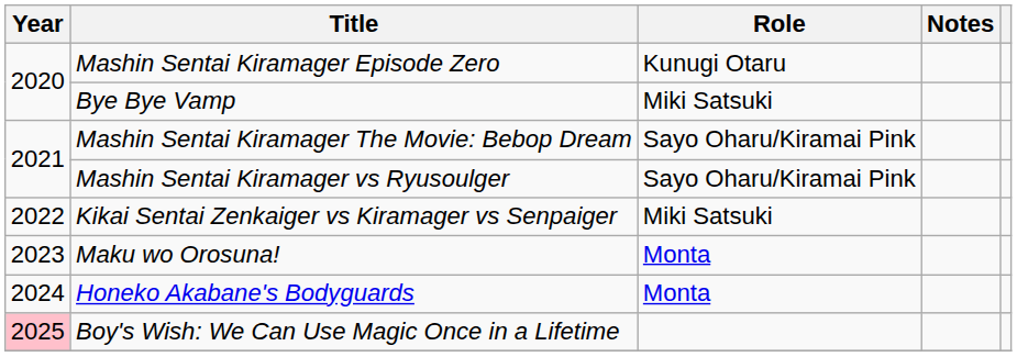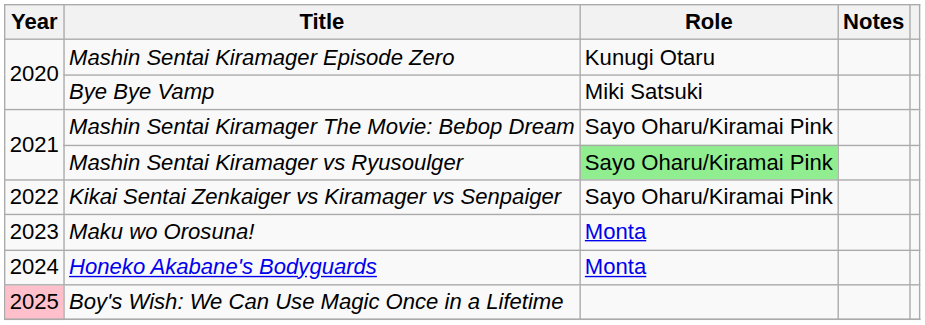 <table class="wikitable">
 <tr>
 <th>Year</th>
 <th>Title</th>
 <th>Role</th>
 <th>Notes</th>
 <th></th>
 </tr>
 <tr>
 <td rowspan=2>2020</td>
 <td><em>Mashin Sentai Kiramager Episode Zero</em></td>
 <td>Kunugi Otaru</td>
 <td></td>
 <td></td>
 </tr>
 <tr>
 <td><em>Bye Bye Vamp</em></td>
 <td>Miki Satsuki</td>
 <td></td>
 <td></td>
 </tr>
 <tr>
 <td rowspan=2>2021</td>
 <td><em>Mashin Sentai Kiramager The Movie: Bebop Dream</em></td>
 <td>Sayo Oharu/Kiramai Pink</td>
 <td></td>
 <td></td>
 </tr>
 <tr>
 <td><em>Mashin Sentai Kiramager vs Ryusoulger</em></td>
-<td>Sayo Oharu/Kiramai Pink</td>
+<td style="background: lightgreen;">Sayo Oharu/Kiramai Pink</td>
 <td></td>
 <td></td>
 </tr>
 <tr>
 <td>2022</td>
 <td><em>Kikai Sentai Zenkaiger vs Kiramager vs Senpaiger</em></td>
-<td>Miki Satsuki</td>
+<td>Sayo Oharu/Kiramai Pink</td>
 <td></td>
 <td></td>
 </tr>
 <tr>
 <td>2023</td>
 <td><em>Maku wo Orosuna!</em></td>
 <td><a href='#'>Monta</a></td>
 <td></td>
 <td></td>
 </tr>
 <tr>
 <td>2024</td>
 <td><em><a href='#'>Honeko Akabane's Bodyguards</a></em></td>
 <td><a href='#'>Monta</a></td>
 <td></td>
 <td></td>
 </tr>
 <tr>
 <td style="background: pink;">2025</td>
 <td><em>Boy's Wish: We Can Use Magic Once in a Lifetime</em></td>
 <td></td>
 <td></td>
 <td></td>
 </tr>
 <tr>
 </tr>
 </table>
